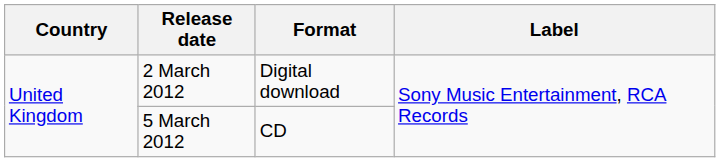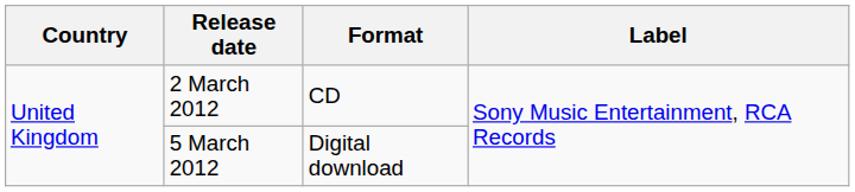 <table class="wikitable plainrowheaders">
 <tr>
 <th scope="col">Country</th>
 <th scope="col">Release date</th>
 <th scope="col">Format</th>
 <th scope="col">Label</th>
 </tr>
 <tr>
 <td rowspan="2"><a href='#'>United Kingdom</a></td>
 <td>2 March 2012</td>
-<td>Digital download</td>
+<td>CD</td>
 <td rowspan="2"><a href='#'>Sony Music Entertainment</a>, <a href='#'>RCA Records</a></td>
 </tr>
 <tr>
 <td>5 March 2012</td>
-<td>CD</td>
+<td>Digital download</td>
 </tr>
 </table>
